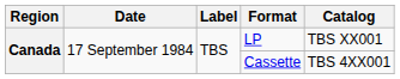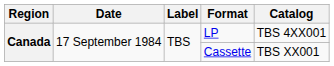 <table class="wikitable plainrowheaders">
 <tr>
 <th>Region</th>
 <th>Date</th>
 <th>Label</th>
 <th>Format</th>
 <th>Catalog</th>
 </tr>
 <tr>
 <th scope="row" rowspan="2">Canada</th>
 <td rowspan="2">17 September 1984</td>
 <td rowspan="2">TBS</td>
 <td><a href='#'>LP</a></td>
-<td>TBS XX001</td>
+<td>TBS 4XX001</td>
 </tr>
 <tr>
 <td><a href='#'>Cassette</a></td>
-<td>TBS 4XX001</td>
+<td>TBS XX001</td>
 </tr>
 </table>
